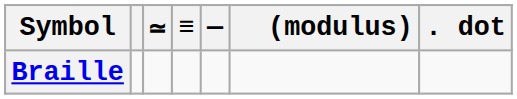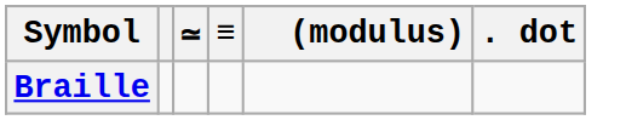 <table class="wikitable" style="text-align:center">
 <tr>
 <th>Symbol</th>
 <th></th>
 <th>≃</th>
 <th>≡</th>
-<th>—</th>
 <th>  (modulus)</th>
 <th>. dot</th>
 </tr>
 <tr>
 <th><a href='#'>Braille</a></th>
 <td></td>
 <td></td>
 <td></td>
 <td></td>
 <td></td>
-<td></td>
 </tr>
 </table>
